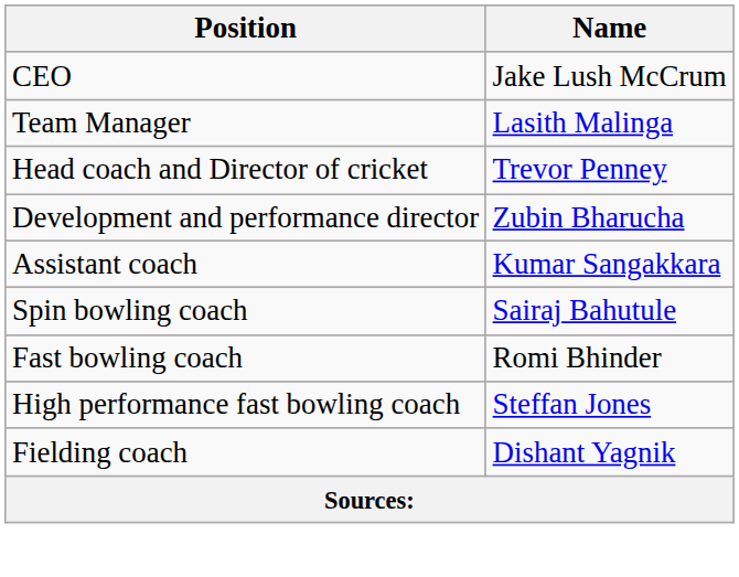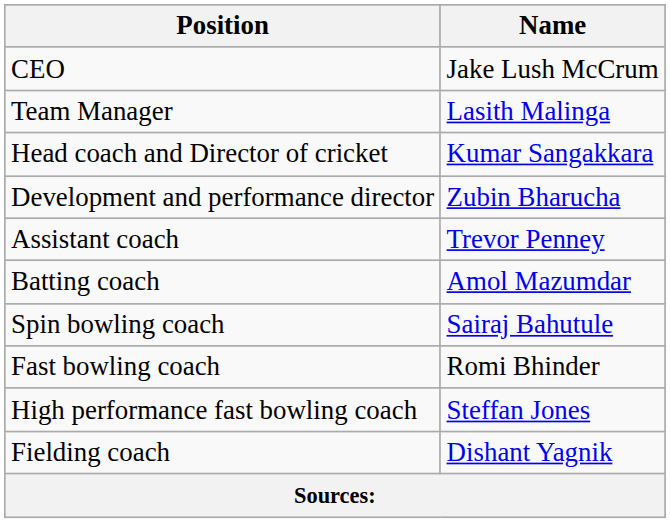 <table class="wikitable">
 <tr>
 <th>Position</th>
 <th>Name</th>
 </tr>
 <tr>
 <td>CEO</td>
 <td>Jake Lush McCrum</td>
 </tr>
 <tr>
 <td>Team Manager</td>
 <td><a href='#'>Lasith Malinga</a></td>
 </tr>
 <tr>
 <td>Head coach and Director of cricket</td>
-<td><a href='#'>Trevor Penney</a></td>
+<td><a href='#'>Kumar Sangakkara</a></td>
 </tr>
 <tr>
 <td>Development and performance director</td>
 <td><a href='#'>Zubin Bharucha</a></td>
 </tr>
 <tr>
 <td>Assistant coach</td>
-<td><a href='#'>Kumar Sangakkara</a></td>
+<td><a href='#'>Trevor Penney</a></td>
+</tr>
+<tr>
+<td>Batting coach</td>
+<td><a href='#'>Amol Mazumdar</a></td>
 </tr>
 <tr>
 <td>Spin bowling coach</td>
 <td><a href='#'>Sairaj Bahutule</a></td>
 </tr>
 <tr>
 <td>Fast bowling coach</td>
 <td>Romi Bhinder</td>
 </tr>
 <tr>
 <td>High performance fast bowling coach</td>
 <td><a href='#'>Steffan Jones</a></td>
 </tr>
 <tr>
 <td>Fielding coach</td>
 <td><a href='#'>Dishant Yagnik</a></td>
 </tr>
 <tr>
 <th colspan="2" style="text-align: center;"><small>Sources:</small></th>
 </tr>
 </table>
